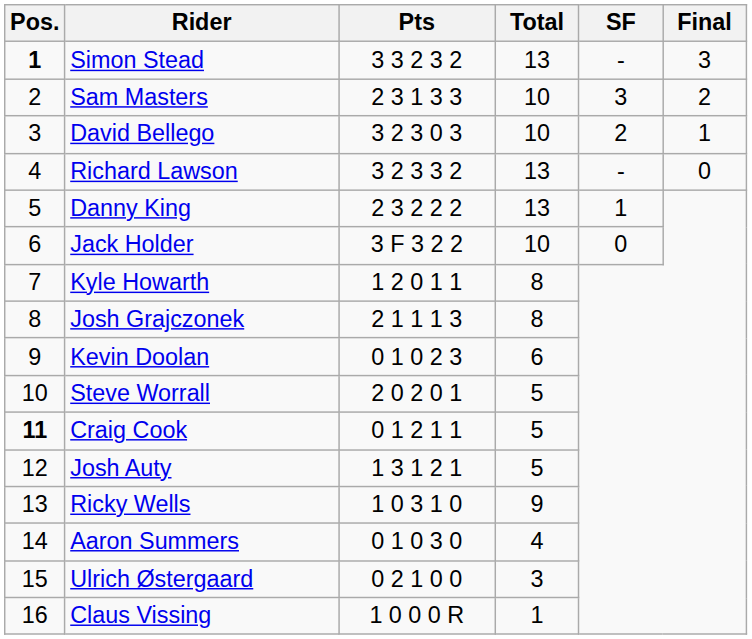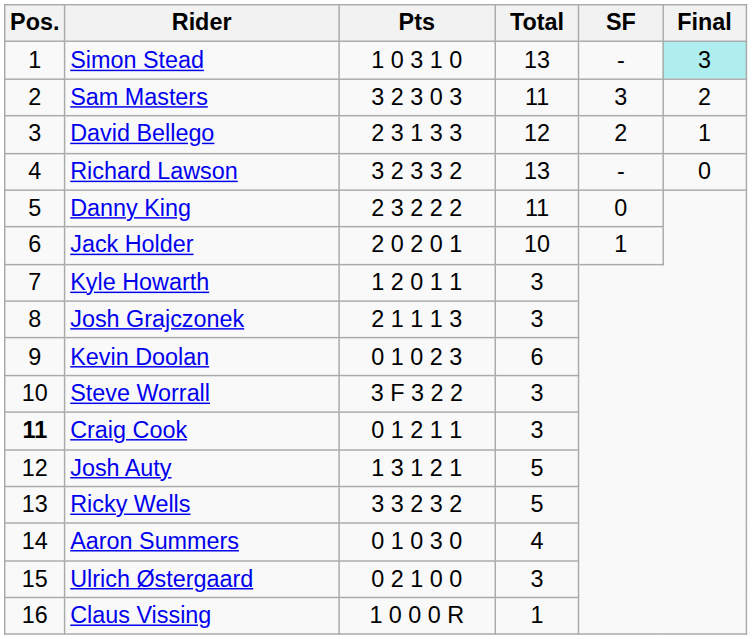 <table class=wikitable>
 <tr>
 <th width=25px>Pos.</th>
 <th width=180px>Rider</th>
 <th width=100px>Pts</th>
 <th width=50px>Total</th>
 <th width=50px>SF</th>
 <th width=50px>Final</th>
 </tr>
 <tr align=center >
-<td><strong>1</strong></td>
+<td>1</td>
 <td align=left> <a href='#'>Simon Stead</a></td>
-<td>3	3	2	3	2</td>
+<td>1	0	3	1	0</td>
 <td>13</td>
 <td>-</td>
-<td>3</td>
+<td style="background: paleturquoise;">3</td>
 </tr>
 <tr align=center>
 <td>2</td>
 <td align=left> <a href='#'>Sam Masters</a></td>
-<td>2	3	1	3	3</td>
-<td>10</td>
+<td>3	2	3	0	3</td>
+<td>11</td>
 <td>3</td>
 <td>2</td>
 </tr>
 <tr align=center>
 <td>3</td>
 <td align=left> <a href='#'>David Bellego</a></td>
-<td>3	2	3	0	3</td>
-<td>10</td>
+<td>2	3	1	3	3</td>
+<td>12</td>
 <td>2</td>
 <td>1</td>
 </tr>
 <tr align=center>
 <td>4</td>
 <td align=left> <a href='#'>Richard Lawson</a></td>
 <td>3	2	3	3	2</td>
 <td>13</td>
 <td>-</td>
 <td>0</td>
 </tr>
 <tr align=center>
 <td>5</td>
 <td align=left> <a href='#'>Danny King</a></td>
 <td>2	3	2	2	2</td>
-<td>13</td>
-<td>1</td>
+<td>11</td>
+<td>0</td>
 </tr>
 <tr align=center>
 <td>6</td>
 <td align=left> <a href='#'>Jack Holder</a></td>
-<td>3	F	3	2	2</td>
+<td>2	0	2	0	1</td>
 <td>10</td>
-<td>0</td>
+<td>1</td>
 </tr>
 <tr align=center>
 <td>7</td>
 <td align=left> <a href='#'>Kyle Howarth</a></td>
 <td>1	2	0	1	1</td>
-<td>8</td>
+<td>3</td>
 </tr>
 <tr align=center>
 <td>8</td>
 <td align=left> <a href='#'>Josh Grajczonek</a></td>
 <td>2	1	1	1	3</td>
-<td>8</td>
+<td>3</td>
 </tr>
 <tr align=center>
 <td>9</td>
 <td align=left> <a href='#'>Kevin Doolan</a></td>
 <td>0	1	0	2	3</td>
 <td>6</td>
 </tr>
 <tr align=center>
 <td>10</td>
 <td align=left> <a href='#'>Steve Worrall</a></td>
-<td>2	0	2	0	1</td>
-<td>5</td>
+<td>3	F	3	2	2</td>
+<td>3</td>
 </tr>
 <tr align=center>
 <td><strong>11</strong></td>
 <td align=left> <a href='#'>Craig Cook</a></td>
 <td>0	1	2	1	1</td>
-<td>5</td>
+<td>3</td>
 </tr>
 <tr align=center>
 <td>12</td>
 <td align=left> <a href='#'>Josh Auty</a></td>
 <td>1	3	1	2	1</td>
 <td>5</td>
 </tr>
 <tr align=center>
 <td>13</td>
 <td align=left> <a href='#'>Ricky Wells</a></td>
-<td>1	0	3	1	0</td>
-<td>9</td>
+<td>3	3	2	3	2</td>
+<td>5</td>
 </tr>
 <tr align=center>
 <td>14</td>
 <td align=left> <a href='#'>Aaron Summers</a></td>
 <td>0	1	0	3	0</td>
 <td>4</td>
 </tr>
 <tr align=center>
 <td>15</td>
 <td align=left> <a href='#'>Ulrich Østergaard</a></td>
 <td>0	2	1	0	0</td>
 <td>3</td>
 </tr>
 <tr align=center>
 <td>16</td>
 <td align=left> <a href='#'>Claus Vissing</a></td>
 <td>1	0	0	0	R</td>
 <td>1</td>
 </tr>
 </table>
